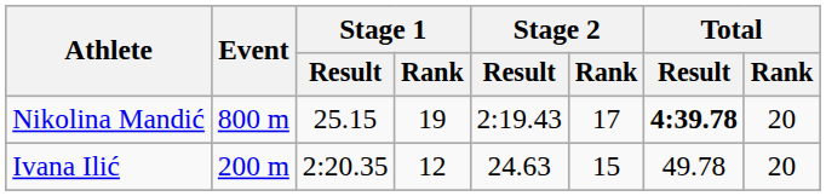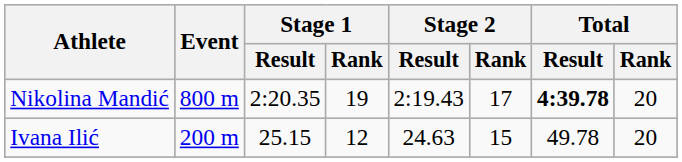 <table class="wikitable" style="font-size:90%">
 <tr>
 <th rowspan=2>Athlete</th>
 <th rowspan=2>Event</th>
 <th colspan=2>Stage 1</th>
 <th colspan=2>Stage 2</th>
 <th colspan=2>Total</th>
 </tr>
 <tr style="font-size:95%">
 <th>Result</th>
 <th>Rank</th>
 <th>Result</th>
 <th>Rank</th>
 <th>Result</th>
 <th>Rank</th>
 </tr>
 <tr align=center>
 <td align=left><a href='#'>Nikolina Mandić</a></td>
 <td align=left><a href='#'>800 m</a></td>
-<td>25.15</td>
+<td>2:20.35</td>
 <td>19</td>
 <td>2:19.43</td>
 <td>17</td>
 <td><strong>4:39.78</strong></td>
 <td>20</td>
 </tr>
 <tr align=center>
 <td align=left><a href='#'>Ivana Ilić</a></td>
 <td align=left><a href='#'>200 m</a></td>
-<td>2:20.35</td>
+<td>25.15</td>
 <td>12</td>
 <td>24.63</td>
 <td>15</td>
 <td>49.78</td>
 <td>20</td>
 </tr>
 </table>
